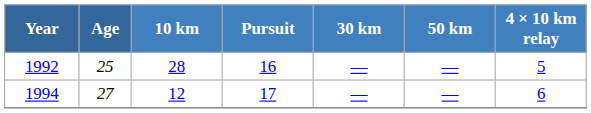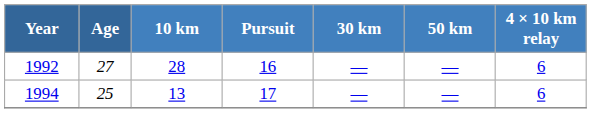 <table class="wikitable" style="font-size:95%; text-align:center; border:grey solid 1px; border-collapse:collapse; background:#ffffff;">
 <tr>
 <th style="background-color:#369; color:white; width:60px;"> Year </th>
 <th style="background-color:#369; color:white; width:40px;"> Age </th>
 <th style="background-color:#4180be; color:white; width:75px;"> 10 km </th>
 <th style="background-color:#4180be; color:white; width:75px;"> Pursuit </th>
 <th style="background-color:#4180be; color:white; width:75px;"> 30 km </th>
 <th style="background-color:#4180be; color:white; width:75px;"> 50 km </th>
 <th style="background-color:#4180be; color:white; width:75px;"> 4 × 10 km <br> relay </th>
 </tr>
 <tr>
 <td><a href='#'>1992</a></td>
-<td><em>25</em></td>
+<td><em>27</em></td>
 <td><a href='#'>28</a></td>
 <td><a href='#'>16</a></td>
 <td><a href='#'>—</a></td>
 <td><a href='#'>—</a></td>
-<td><a href='#'>5</a></td>
+<td><a href='#'>6</a></td>
 </tr>
 <tr>
 <td><a href='#'>1994</a></td>
-<td><em>27</em></td>
-<td><a href='#'>12</a></td>
+<td><em>25</em></td>
+<td><a href='#'>13</a></td>
 <td><a href='#'>17</a></td>
 <td><a href='#'>—</a></td>
 <td><a href='#'>—</a></td>
 <td><a href='#'>6</a></td>
 </tr>
 <tr>
 </tr>
 </table>
